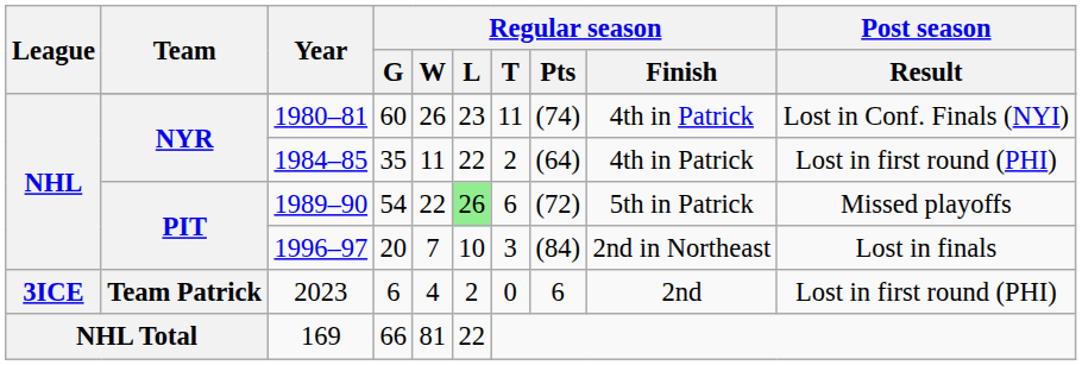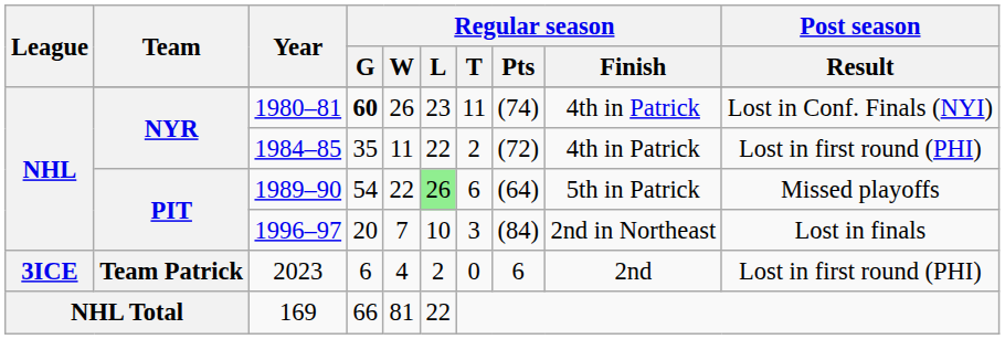 <table class="wikitable" style="font-size: 95%; text-align:center;">
 <tr>
 <th rowspan="2">League</th>
 <th rowspan="2">Team</th>
 <th rowspan="2">Year</th>
 <th colspan="6"><a href='#'>Regular season</a></th>
 <th><a href='#'>Post season</a></th>
 </tr>
 <tr>
 <th>G</th>
 <th>W</th>
 <th>L</th>
 <th>T</th>
 <th>Pts</th>
 <th>Finish</th>
 <th>Result</th>
 </tr>
 <tr>
 <th rowspan="5"><a href='#'>NHL</a></th>
 </tr>
 <tr>
 <th rowspan="2"><a href='#'>NYR</a></th>
 <td><a href='#'>1980–81</a></td>
-<td>60</td>
+<td><strong>60</strong></td>
 <td>26</td>
 <td>23</td>
 <td>11</td>
 <td>(74)</td>
 <td>4th in <a href='#'>Patrick</a></td>
 <td>Lost in Conf. Finals (<a href='#'>NYI</a>)</td>
 </tr>
 <tr>
 <td><a href='#'>1984–85</a></td>
 <td>35</td>
 <td>11</td>
 <td>22</td>
 <td>2</td>
-<td>(64)</td>
+<td>(72)</td>
 <td>4th in Patrick</td>
 <td>Lost in first round (<a href='#'>PHI</a>)</td>
 </tr>
 <tr>
 <th rowspan="2"><a href='#'>PIT</a></th>
 <td><a href='#'>1989–90</a></td>
 <td>54</td>
 <td>22</td>
 <td style="background: lightgreen;">26</td>
 <td>6</td>
-<td>(72)</td>
+<td>(64)</td>
 <td>5th in Patrick</td>
 <td>Missed playoffs</td>
 </tr>
 <tr>
 <td><a href='#'>1996–97</a></td>
 <td>20</td>
 <td>7</td>
 <td>10</td>
 <td>3</td>
 <td>(84)</td>
 <td>2nd in Northeast</td>
 <td>Lost in finals</td>
 </tr>
 <tr>
 <th><a href='#'>3ICE</a></th>
 <th>Team Patrick</th>
 <td>2023</td>
 <td>6</td>
 <td>4</td>
 <td>2</td>
 <td>0</td>
 <td>6</td>
 <td>2nd</td>
 <td>Lost in first round (PHI)</td>
 </tr>
 <tr>
 <th colspan="2">NHL Total</th>
 <td>169</td>
 <td>66</td>
 <td>81</td>
 <td>22</td>
 </tr>
 </table>
